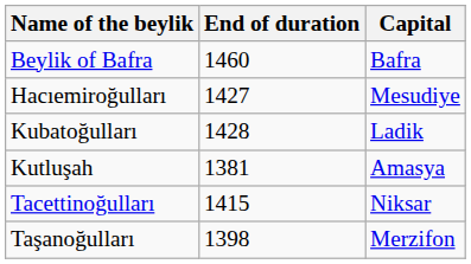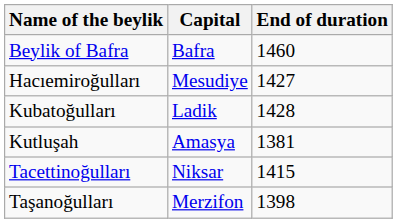 <table class="sortable wikitable">
 <tr>
 <th>Name of the beylik</th>
+<th>Capital</th>
 <th>End of duration</th>
-<th>Capital</th>
 </tr>
 <tr>
 <td><a href='#'>Beylik of Bafra</a></td>
+<td><a href='#'>Bafra</a></td>
 <td>1460</td>
-<td><a href='#'>Bafra</a></td>
 </tr>
 <tr>
 <td>Hacıemiroğulları</td>
+<td><a href='#'>Mesudiye</a></td>
 <td>1427</td>
-<td><a href='#'>Mesudiye</a></td>
 </tr>
 <tr>
 <td>Kubatoğulları</td>
+<td><a href='#'>Ladik</a></td>
 <td>1428</td>
-<td><a href='#'>Ladik</a></td>
 </tr>
 <tr>
 <td>Kutluşah</td>
+<td><a href='#'>Amasya</a></td>
 <td>1381</td>
-<td><a href='#'>Amasya</a></td>
 </tr>
 <tr>
 <td><a href='#'>Tacettinoğulları</a></td>
+<td><a href='#'>Niksar</a></td>
 <td>1415</td>
-<td><a href='#'>Niksar</a></td>
 </tr>
 <tr>
 <td>Taşanoğulları</td>
+<td><a href='#'>Merzifon</a></td>
 <td>1398</td>
-<td><a href='#'>Merzifon</a></td>
 </tr>
 </table>
